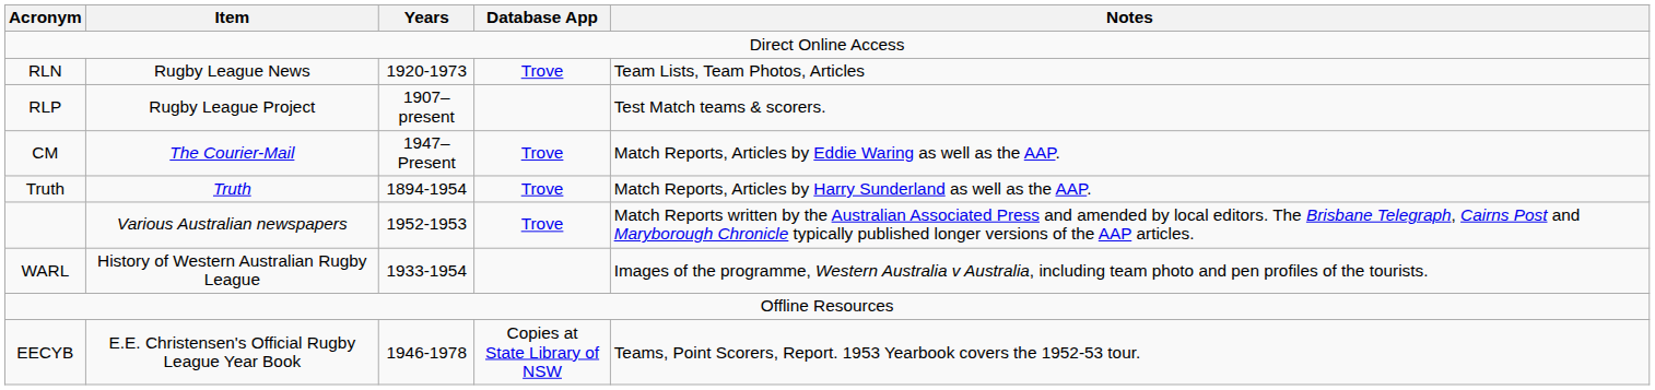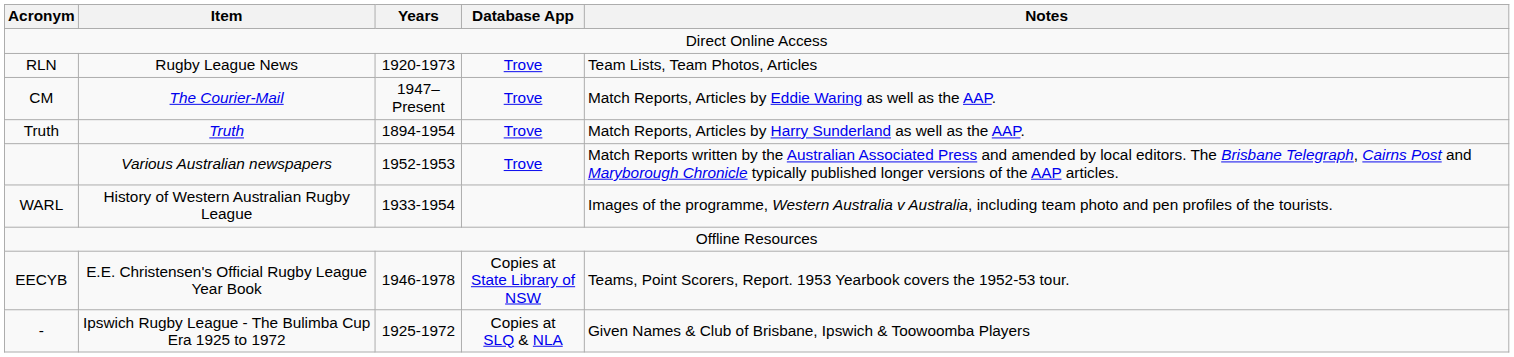 <table class=wikitable style="text-align:center;">
 <tr>
 <th>Acronym</th>
 <th>Item</th>
 <th>Years</th>
 <th>Database App</th>
 <th>Notes</th>
 </tr>
 <tr>
 <td colspan=5 align=center>Direct Online Access</td>
 </tr>
 <tr>
 <td>RLN</td>
 <td>Rugby League News</td>
 <td>1920-1973</td>
 <td><a href='#'>Trove</a></td>
 <td align=left>Team Lists, Team Photos, Articles</td>
-</tr>
-<tr>
-<td>RLP</td>
-<td>Rugby League Project</td>
-<td>1907–present</td>
-<td></td>
-<td align=left>Test Match teams & scorers.</td>
 </tr>
 <tr>
 <td>CM</td>
 <td><em><a href='#'>The Courier-Mail</a></em></td>
 <td>1947–Present</td>
 <td><a href='#'>Trove</a></td>
 <td align=left>Match Reports, Articles by <a href='#'>Eddie Waring</a> as well as the <a href='#'>AAP</a>.</td>
 </tr>
 <tr>
 <td>Truth</td>
 <td><em><a href='#'>Truth</a></em></td>
 <td>1894-1954</td>
 <td><a href='#'>Trove</a></td>
 <td align=left>Match Reports, Articles by <a href='#'>Harry Sunderland</a> as well as the <a href='#'>AAP</a>.</td>
 </tr>
 <tr>
 <td></td>
 <td><em>Various Australian newspapers</em></td>
 <td>1952-1953</td>
 <td><a href='#'>Trove</a></td>
 <td align=left>Match Reports written by the <a href='#'>Australian Associated Press</a> and amended by local editors. The <em><a href='#'>Brisbane Telegraph</a></em>, <em><a href='#'>Cairns Post</a></em> and <em><a href='#'>Maryborough Chronicle</a></em> typically published longer versions of the <a href='#'>AAP</a> articles.</td>
 </tr>
 <tr>
 <td>WARL</td>
 <td>History of Western Australian Rugby League</td>
 <td>1933-1954</td>
 <td></td>
 <td align=left>Images of the programme, <em>Western Australia v Australia</em>, including team photo and pen profiles of the tourists.</td>
 </tr>
 <tr>
 <td colspan=5>Offline Resources</td>
 </tr>
 <tr>
 <td>EECYB</td>
 <td>E.E. Christensen's Official Rugby League Year Book</td>
 <td>1946-1978</td>
 <td>Copies at <br> <a href='#'>State Library of NSW</a></td>
 <td align=left>Teams, Point Scorers, Report. 1953 Yearbook covers the 1952-53 tour.</td>
 </tr>
+<tr>
+<td>-</td>
+<td>Ipswich Rugby League - The Bulimba Cup Era 1925 to 1972 </td>
+<td>1925-1972</td>
+<td>Copies at <br><a href='#'>SLQ</a> & <a href='#'>NLA</a></td>
+<td align=left>Given Names & Club of Brisbane, Ipswich & Toowoomba Players</td>
+</tr>
 </table>
